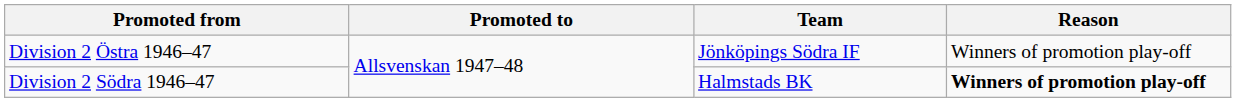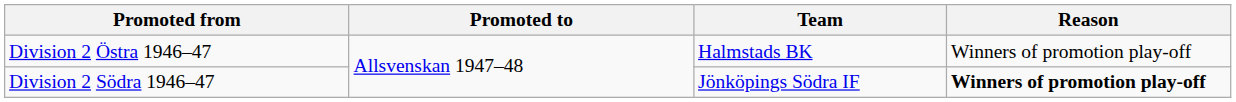 <table class="wikitable" style="text-align: left;">
 <tr>
 <th style="width: 275px;">Promoted from</th>
 <th style="width: 275px;">Promoted to</th>
 <th style="width: 200px;">Team</th>
 <th style="width: 225px;">Reason</th>
 </tr>
 <tr>
 <td><a href='#'>Division 2</a> <a href='#'>Östra</a> 1946–47</td>
 <td rowspan=2><a href='#'>Allsvenskan</a> 1947–48</td>
-<td><a href='#'>Jönköpings Södra IF</a></td>
+<td><a href='#'>Halmstads BK</a></td>
 <td>Winners of promotion play-off</td>
 </tr>
 <tr>
 <td><a href='#'>Division 2</a> <a href='#'>Södra</a> 1946–47</td>
-<td><a href='#'>Halmstads BK</a></td>
+<td><a href='#'>Jönköpings Södra IF</a></td>
 <td><strong>Winners of promotion play-off</strong></td>
 </tr>
 </table>
